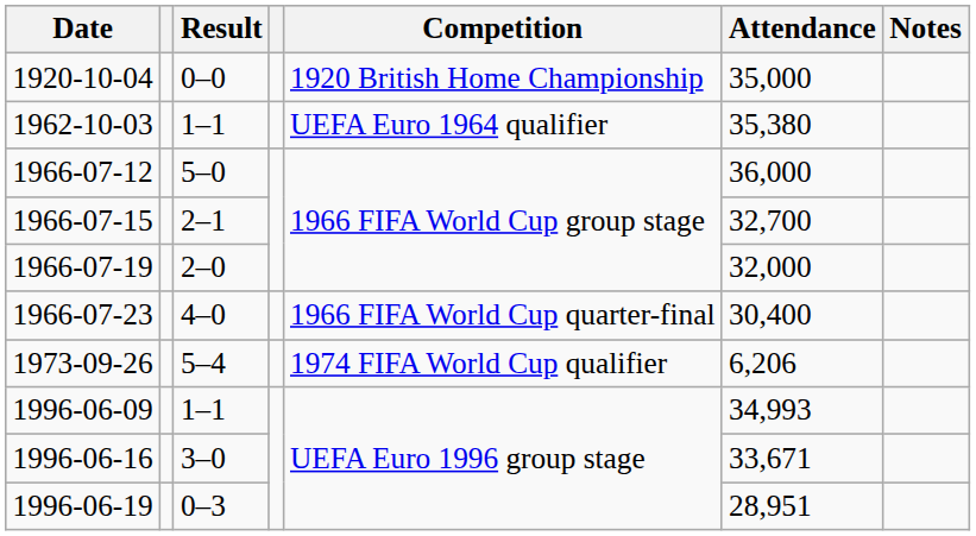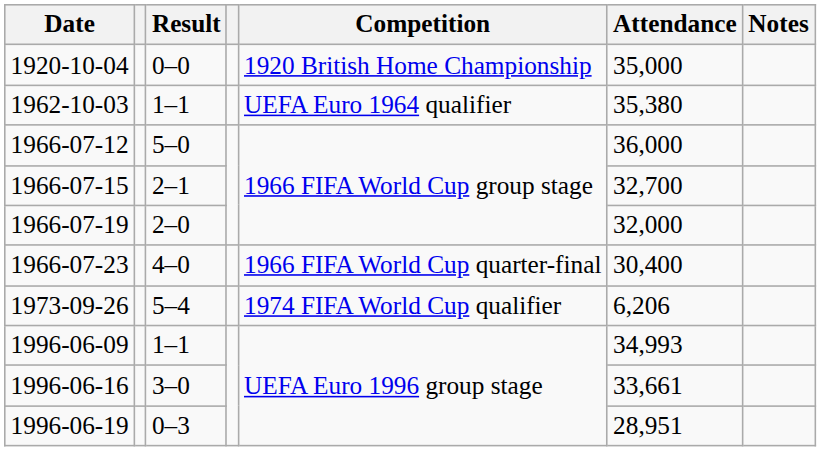 <table class="wikitable">
 <tr>
 <th>Date</th>
 <th></th>
 <th>Result</th>
 <th></th>
 <th>Competition</th>
 <th>Attendance</th>
 <th>Notes</th>
 </tr>
 <tr>
 <td>1920-10-04</td>
 <td></td>
 <td>0–0</td>
 <td></td>
 <td><a href='#'>1920 British Home Championship</a></td>
 <td>35,000</td>
 <td></td>
 </tr>
 <tr>
 <td>1962-10-03</td>
 <td></td>
 <td>1–1</td>
 <td></td>
 <td><a href='#'>UEFA Euro 1964</a> qualifier</td>
 <td>35,380</td>
 <td></td>
 </tr>
 <tr>
 <td>1966-07-12</td>
 <td></td>
 <td>5–0</td>
 <td rowspan="3"></td>
 <td rowspan="3"><a href='#'>1966 FIFA World Cup</a> group stage</td>
 <td>36,000</td>
 <td></td>
 </tr>
 <tr>
 <td>1966-07-15</td>
 <td></td>
 <td>2–1</td>
 <td>32,700</td>
 <td></td>
 </tr>
 <tr>
 <td>1966-07-19</td>
 <td></td>
 <td>2–0</td>
 <td>32,000</td>
 <td></td>
 </tr>
 <tr>
 <td>1966-07-23</td>
 <td></td>
 <td>4–0</td>
 <td></td>
 <td><a href='#'>1966 FIFA World Cup</a> quarter-final</td>
 <td>30,400</td>
 <td></td>
 </tr>
 <tr>
 <td>1973-09-26</td>
 <td></td>
 <td>5–4</td>
 <td></td>
 <td><a href='#'>1974 FIFA World Cup</a> qualifier</td>
 <td>6,206</td>
 <td></td>
 </tr>
 <tr>
 <td>1996-06-09</td>
 <td></td>
 <td>1–1</td>
 <td rowspan="3"></td>
 <td rowspan="3"><a href='#'>UEFA Euro 1996</a> group stage</td>
 <td>34,993</td>
 <td></td>
 </tr>
 <tr>
 <td>1996-06-16</td>
 <td></td>
 <td>3–0</td>
-<td>33,671</td>
+<td>33,661</td>
 <td></td>
 </tr>
 <tr>
 <td>1996-06-19</td>
 <td></td>
 <td>0–3</td>
 <td>28,951</td>
 <td></td>
 </tr>
 </table>
